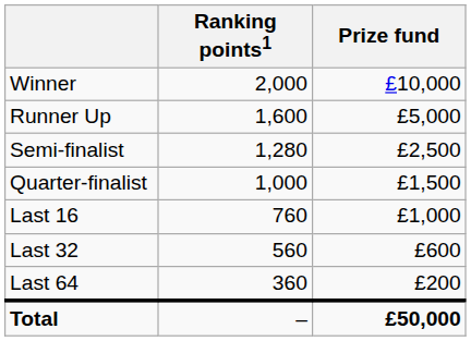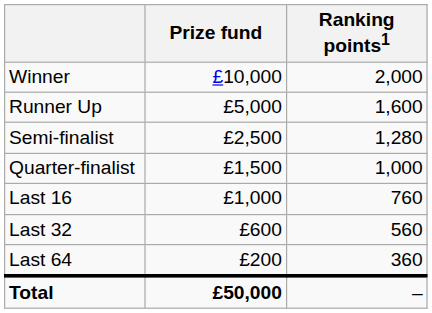 <table class="wikitable">
 <tr>
 <th width=110px></th>
+<th width=110px align="right">Prize fund</th>
 <th width=110px align="right">Ranking points<sup>1</sup></th>
-<th width=110px align="right">Prize fund</th>
 </tr>
 <tr>
 <td>Winner</td>
+<td align="right"><a href='#'>£</a>10,000</td>
 <td align="right">2,000</td>
-<td align="right"><a href='#'>£</a>10,000</td>
 </tr>
 <tr>
 <td>Runner Up</td>
+<td align="right">£5,000</td>
 <td align="right">1,600</td>
-<td align="right">£5,000</td>
 </tr>
 <tr>
 <td>Semi-finalist</td>
+<td align="right">£2,500</td>
 <td align="right">1,280</td>
-<td align="right">£2,500</td>
 </tr>
 <tr>
 <td>Quarter-finalist</td>
+<td align="right">£1,500</td>
 <td align="right">1,000</td>
-<td align="right">£1,500</td>
 </tr>
 <tr>
 <td>Last 16</td>
+<td align="right">£1,000</td>
 <td align="right">760</td>
-<td align="right">£1,000</td>
 </tr>
 <tr>
 <td>Last 32</td>
+<td align="right">£600</td>
 <td align="right">560</td>
-<td align="right">£600</td>
 </tr>
 <tr>
 <td>Last 64</td>
+<td align="right">£200</td>
 <td align="right">360</td>
-<td align="right">£200</td>
 </tr>
 <tr style="border-top:medium solid">
 <td><strong>Total</strong></td>
+<td align="right"><strong>£50,000</strong></td>
 <td align="right">–</td>
-<td align="right"><strong>£50,000</strong></td>
 </tr>
 </table>
